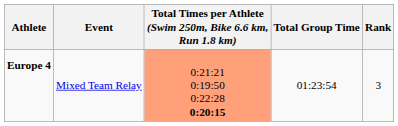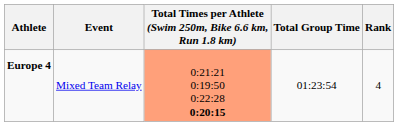 <table class="wikitable" style="font-size:90%;">
 <tr>
 <th>Athlete</th>
 <th>Event</th>
 <th>Total Times per Athlete <br> <em>(Swim 250m, Bike 6.6 km, <br> Run 1.8 km)</em></th>
 <th>Total Group Time</th>
 <th>Rank</th>
 </tr>
 <tr align=center>
 <td align=left><strong>Europe 4</strong><br><br><br><br></td>
 <td align=left><a href='#'>Mixed Team Relay</a></td>
 <td style="background: lightsalmon;"><br>0:21:21<br>0:19:50<br>0:22:28<br><strong>0:20:15</strong></td>
 <td>01:23:54</td>
-<td>3</td>
+<td>4</td>
 </tr>
 </table>
